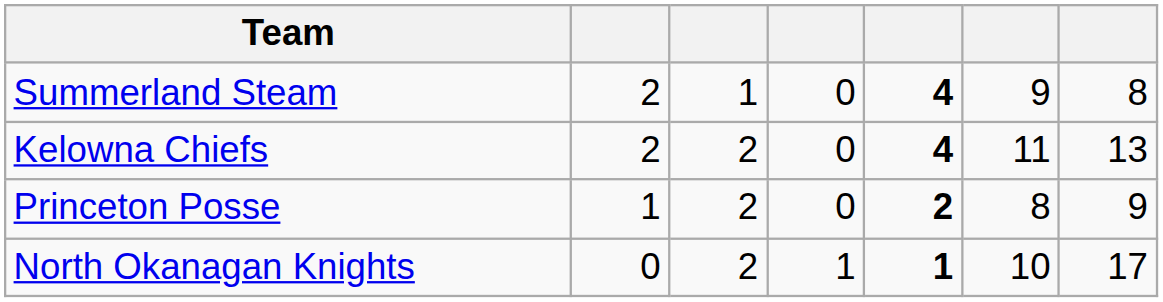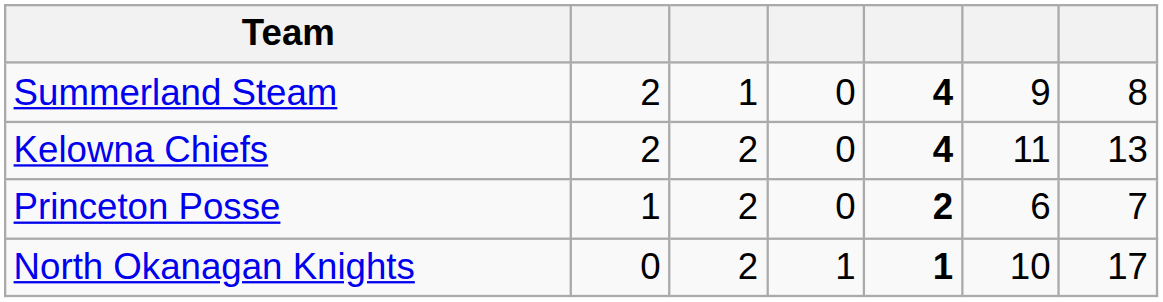 <table class="wikitable sortable" style="text-align: right">
 <tr>
 <th style="width:15em">Team</th>
 <th style="width:2.2em"></th>
 <th style="width:2.2em"></th>
 <th style="width:2.2em"></th>
 <th style="width:2.2em"></th>
 <th style="width:2.2em"></th>
 <th style="width:2.2em"></th>
 </tr>
 <tr>
 <td align="left"><a href='#'>Summerland Steam</a></td>
 <td>2</td>
 <td>1</td>
 <td>0</td>
 <td><strong>4</strong></td>
 <td>9</td>
 <td>8</td>
 </tr>
 <tr>
 <td align="left"><a href='#'>Kelowna Chiefs</a></td>
 <td>2</td>
 <td>2</td>
 <td>0</td>
 <td><strong>4</strong></td>
 <td>11</td>
 <td>13</td>
 </tr>
 <tr>
 <td align="left"><a href='#'>Princeton Posse</a></td>
 <td>1</td>
 <td>2</td>
 <td>0</td>
 <td><strong>2</strong></td>
-<td>8</td>
-<td>9</td>
+<td>6</td>
+<td>7</td>
 </tr>
 <tr>
 <td align="left"><a href='#'>North Okanagan Knights</a></td>
 <td>0</td>
 <td>2</td>
 <td>1</td>
 <td><strong>1</strong></td>
 <td>10</td>
 <td>17</td>
 </tr>
 </table>
